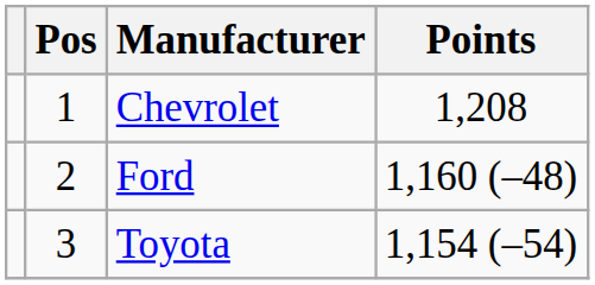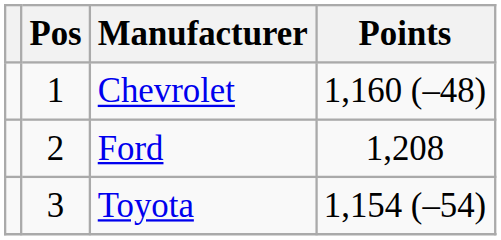 <table class="wikitable" style="font-size: 95%;">
 <tr>
 <th></th>
 <th>Pos</th>
 <th>Manufacturer</th>
 <th>Points</th>
 </tr>
 <tr>
 <td align="left"></td>
 <td style="text-align:center;">1</td>
 <td><a href='#'>Chevrolet</a></td>
-<td style="text-align:center;">1,208</td>
+<td style="text-align:center;">1,160 (–48)</td>
 </tr>
 <tr>
 <td align="left"></td>
 <td style="text-align:center;">2</td>
 <td><a href='#'>Ford</a></td>
-<td style="text-align:center;">1,160 (–48)</td>
+<td style="text-align:center;">1,208</td>
 </tr>
 <tr>
 <td align="left"></td>
 <td style="text-align:center;">3</td>
 <td><a href='#'>Toyota</a></td>
 <td style="text-align:center;">1,154 (–54)</td>
 </tr>
 <tr class="sortbottom">
 </tr>
 </table>
